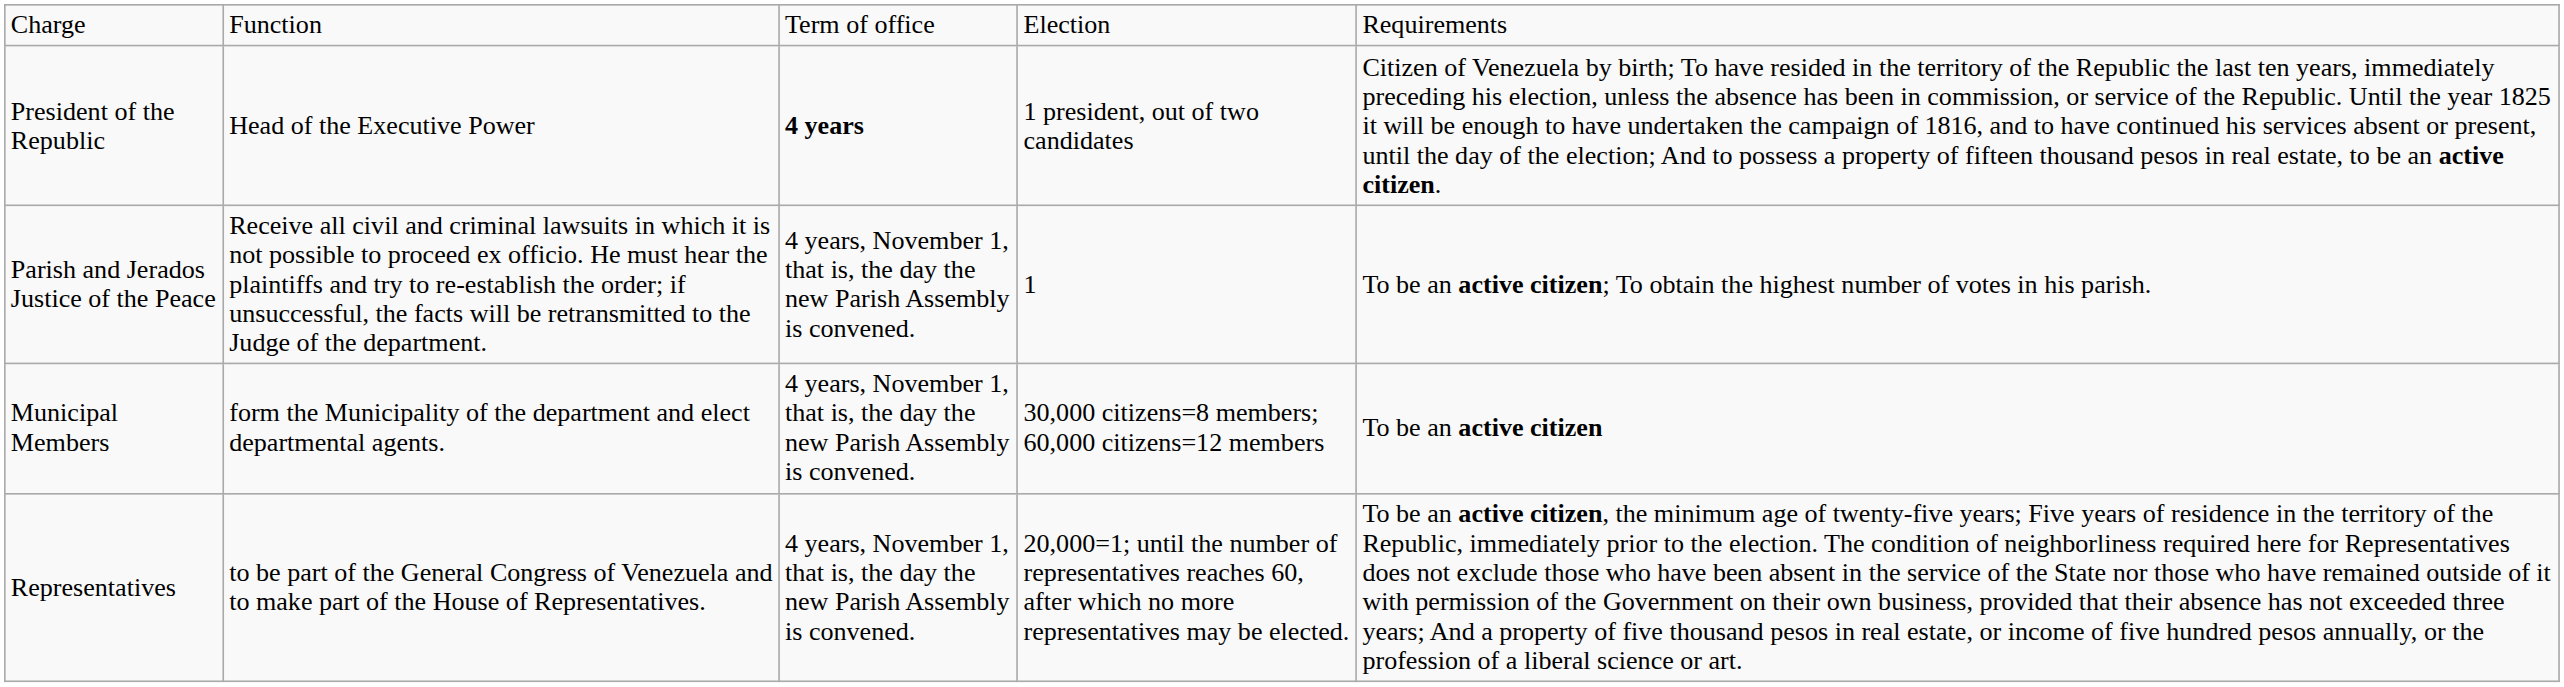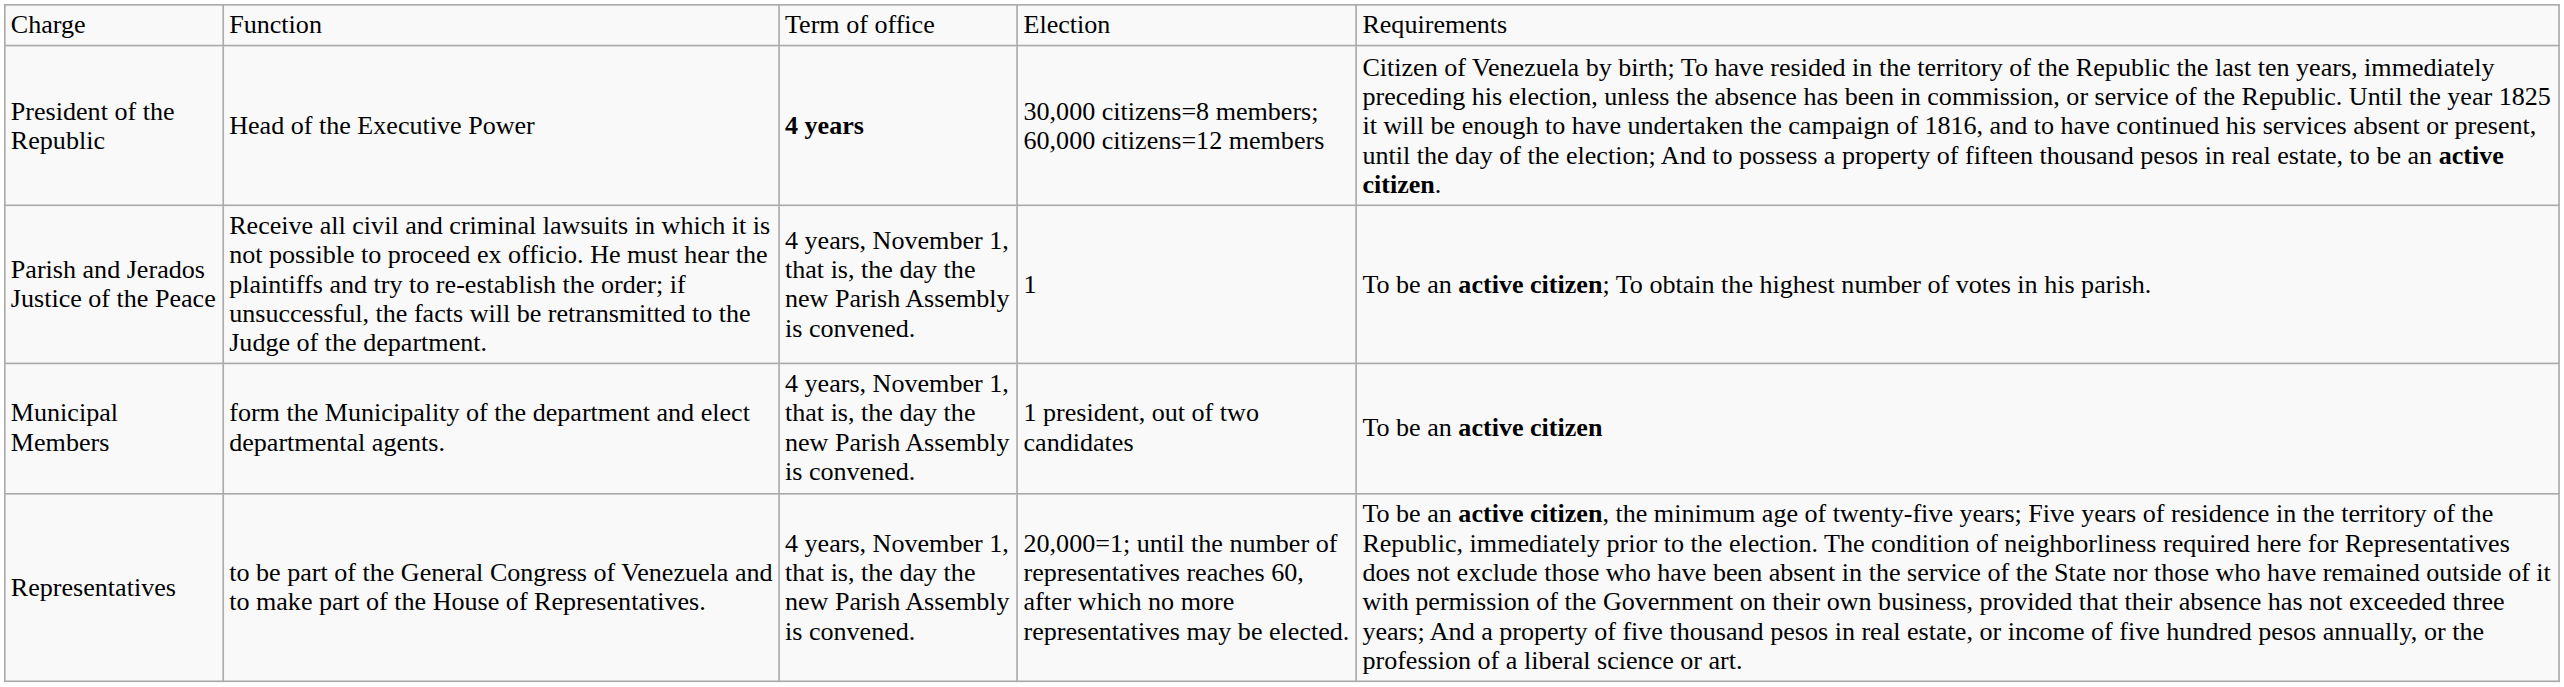 <table class="wikitable">
 <tr>
 <td>Charge</td>
 <td>Function</td>
 <td>Term of office</td>
 <td>Election</td>
 <td>Requirements</td>
 </tr>
 <tr>
 <td>President of the Republic</td>
 <td>Head of the Executive Power</td>
 <td><strong>4 years</strong></td>
-<td>1 president, out of two candidates</td>
+<td>30,000 citizens=8 members; 60,000 citizens=12 members</td>
 <td>Citizen of Venezuela by birth; To have resided in the territory of the Republic the last ten years, immediately preceding his election, unless the absence has been in commission, or service of the Republic. Until the year 1825 it will be enough to have undertaken the campaign of 1816, and to have continued his services absent or present, until the day of the election; And to possess a property of fifteen thousand pesos in real estate, to be an <span><strong>active citizen</strong></span>.</td>
 </tr>
 <tr>
 <td>Parish and Jerados Justice of the Peace</td>
 <td>Receive all civil and criminal lawsuits in which it is not possible to proceed ex officio. He must hear the plaintiffs and try to re-establish the order; if unsuccessful, the facts will be retransmitted to the Judge of the department.</td>
 <td>4 years, November 1, that is, the day the new Parish Assembly is convened.</td>
 <td>1</td>
 <td>To be an <span><strong>active citizen</strong></span>; To obtain the highest number of votes in his parish.</td>
 </tr>
 <tr>
 <td>Municipal Members</td>
 <td>form the Municipality of the department and elect departmental agents.</td>
 <td>4 years, November 1, that is, the day the new Parish Assembly is convened.</td>
-<td>30,000 citizens=8 members; 60,000 citizens=12 members</td>
+<td>1 president, out of two candidates</td>
 <td>To be an <span><strong>active citizen</strong></span></td>
 </tr>
 <tr>
 <td>Representatives</td>
 <td>to be part of the General Congress of Venezuela and to make part of the House of Representatives.</td>
 <td>4 years, November 1, that is, the day the new Parish Assembly is convened.</td>
 <td>20,000=1; until the number of representatives reaches 60, after which no more representatives may be elected.</td>
 <td>To be an <span><strong>active citizen</strong></span>, the minimum age of twenty-five years; Five years of residence in the territory of the Republic, immediately prior to the election. The condition of neighborliness required here for Representatives does not exclude those who have been absent in the service of the State nor those who have remained outside of it with permission of the Government on their own business, provided that their absence has not exceeded three years; And a property of five thousand pesos in real estate, or income of five hundred pesos annually, or the profession of a liberal science or art.</td>
 </tr>
 </table>
